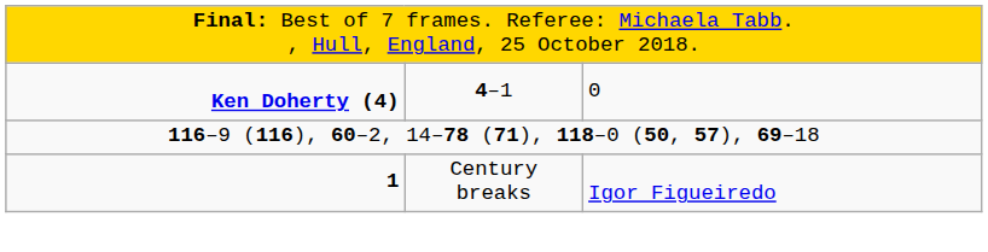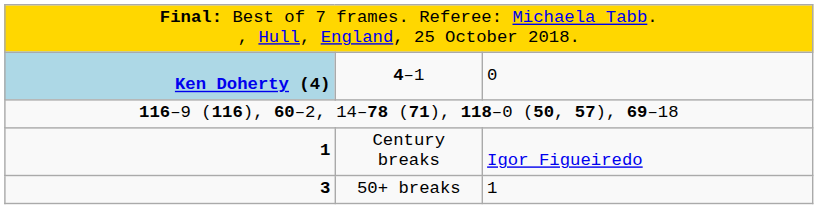 <table class="wikitable" style="font-size: 95%; margin: 1em auto 1em auto;">
 <tr>
 <td colspan="3" align="center" bgcolor="#ffd700"><strong>Final:</strong> Best of 7 frames. Referee: <a href='#'>Michaela Tabb</a>.<br>, <a href='#'>Hull</a>, <a href='#'>England</a>, 25 October 2018.</td>
 </tr>
 <tr>
-<td width="230" align="right"><br><strong><a href='#'>Ken Doherty</a> (4)</strong></td>
+<td width="230" align="right" style="background: lightblue;"><br><strong><a href='#'>Ken Doherty</a> (4)</strong></td>
 <td width="100" align="center"><strong>4</strong>–1</td>
 <td>0</td>
 </tr>
 <tr>
 <td colspan="3" align="center" style="font-size: 100%"><strong>116</strong>–9 (<strong>116</strong>), <strong>60</strong>–2, 14–<strong>78</strong> (<strong>71</strong>), <strong>118</strong>–0 (<strong>50</strong>, <strong>57</strong>), <strong>69</strong>–18</td>
 </tr>
 <tr>
 <td align="right"><strong>1</strong></td>
 <td align="center">Century breaks</td>
 <td width="230"><br><a href='#'>Igor Figueiredo</a></td>
 </tr>
+<tr>
+<td align="right"><strong>3</strong></td>
+<td align="center">50+ breaks</td>
+<td>1</td>
+</tr>
 </table>
